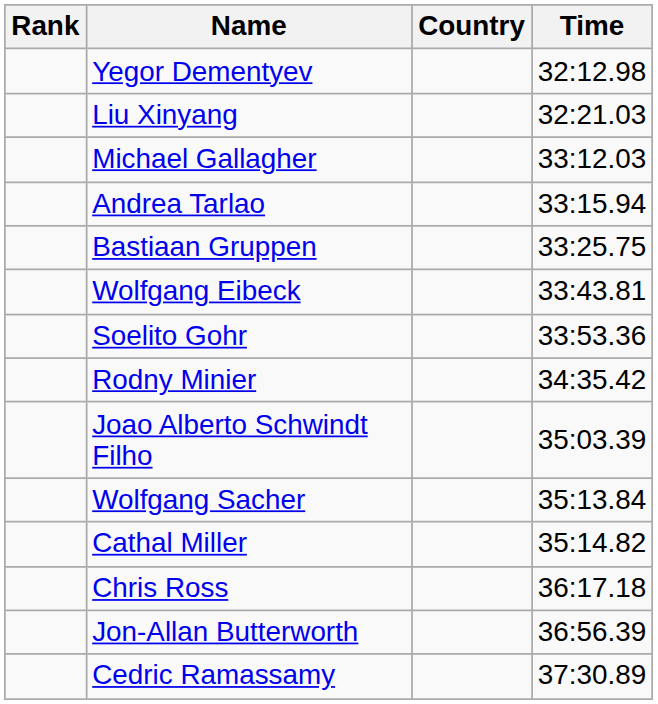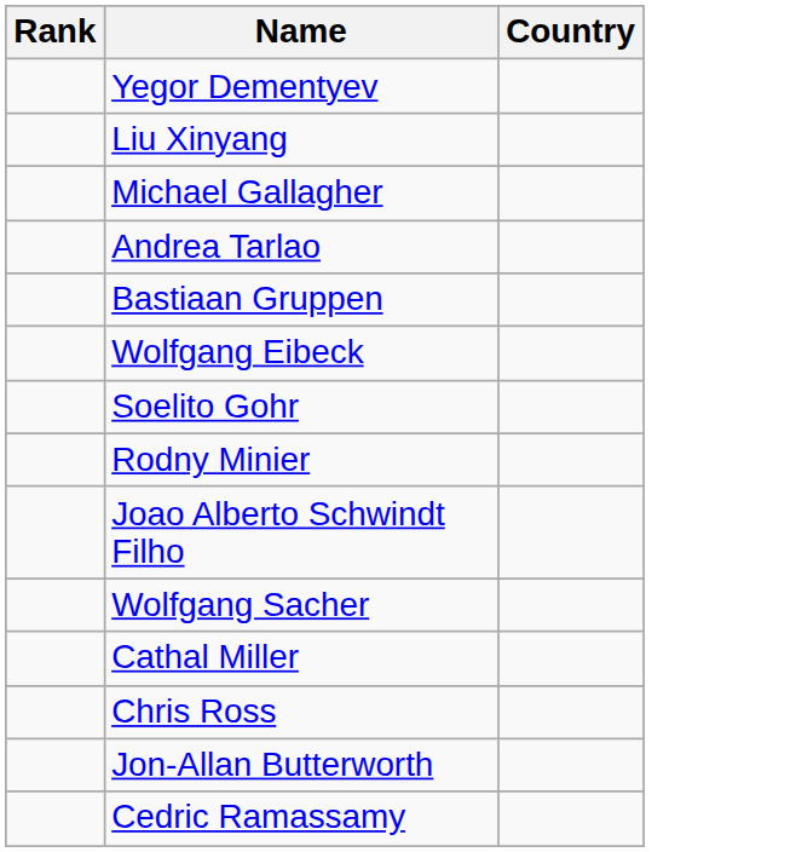 <table class="wikitable sortable">
 <tr>
 <th width=20>Rank</th>
 <th width=180>Name</th>
 <th>Country</th>
-<th>Time</th>
 </tr>
 <tr>
 <td align="center"></td>
 <td><a href='#'>Yegor Dementyev</a></td>
 <td></td>
-<td align="center">32:12.98</td>
 </tr>
 <tr>
 <td align="center"></td>
 <td><a href='#'>Liu Xinyang</a></td>
 <td></td>
-<td align="center">32:21.03</td>
 </tr>
 <tr>
 <td align="center"></td>
 <td><a href='#'>Michael Gallagher</a></td>
 <td></td>
-<td align="center">33:12.03</td>
 </tr>
 <tr>
 <td align="center"></td>
 <td><a href='#'>Andrea Tarlao</a></td>
 <td></td>
-<td align="center">33:15.94</td>
 </tr>
 <tr>
 <td align="center"></td>
 <td><a href='#'>Bastiaan Gruppen</a></td>
 <td></td>
-<td align="center">33:25.75</td>
 </tr>
 <tr>
 <td align="center"></td>
 <td><a href='#'>Wolfgang Eibeck</a></td>
 <td></td>
-<td align="center">33:43.81</td>
 </tr>
 <tr>
 <td align="center"></td>
 <td><a href='#'>Soelito Gohr</a></td>
 <td></td>
-<td align="center">33:53.36</td>
 </tr>
 <tr>
 <td align="center"></td>
 <td><a href='#'>Rodny Minier</a></td>
 <td></td>
-<td align="center">34:35.42</td>
 </tr>
 <tr>
 <td align="center"></td>
 <td><a href='#'>Joao Alberto Schwindt Filho</a></td>
 <td></td>
-<td align="center">35:03.39</td>
 </tr>
 <tr>
 <td align="center"></td>
 <td><a href='#'>Wolfgang Sacher</a></td>
 <td></td>
-<td align="center">35:13.84</td>
 </tr>
 <tr>
 <td align="center"></td>
 <td><a href='#'>Cathal Miller</a></td>
 <td></td>
-<td align="center">35:14.82</td>
 </tr>
 <tr>
 <td align="center"></td>
 <td><a href='#'>Chris Ross</a></td>
 <td></td>
-<td align="center">36:17.18</td>
 </tr>
 <tr>
 <td align="center"></td>
 <td><a href='#'>Jon-Allan Butterworth</a></td>
 <td></td>
-<td align="center">36:56.39</td>
 </tr>
 <tr>
 <td align="center"></td>
 <td><a href='#'>Cedric Ramassamy</a></td>
 <td></td>
-<td align="center">37:30.89</td>
 </tr>
 </table>
